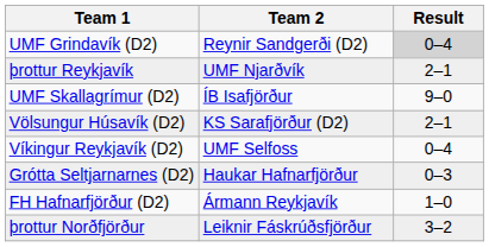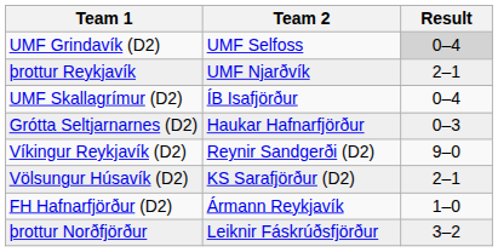 <table class="wikitable">
 <tr>
 <th width="180">Team 1</th>
 <th width="180">Team 2</th>
 <th width="80">Result</th>
 </tr>
 <tr>
 <td><a href='#'>UMF Grindavík</a> (D2)</td>
-<td><a href='#'>Reynir Sandgerði</a> (D2)</td>
+<td><a href='#'>UMF Selfoss</a></td>
 <td align="center" style="background: lightgrey;">0–4</td>
 </tr>
 <tr style="background:#EFEFEF">
 <td><a href='#'>þrottur Reykjavík</a></td>
 <td><a href='#'>UMF Njarðvík</a></td>
 <td align="center">2–1</td>
 </tr>
 <tr>
 <td><a href='#'>UMF Skallagrímur</a> (D2)</td>
 <td><a href='#'>ÍB Isafjörður</a></td>
+<td align="center">0–4</td>
+</tr>
+<tr style="background:#EFEFEF">
+<td><a href='#'>Grótta Seltjarnarnes</a> (D2)</td>
+<td><a href='#'>Haukar Hafnarfjörður</a></td>
+<td align="center">0–3</td>
+</tr>
+<tr>
+<td><a href='#'>Víkingur Reykjavík</a> (D2)</td>
+<td><a href='#'>Reynir Sandgerði</a> (D2)</td>
 <td align="center">9–0</td>
 </tr>
 <tr style="background:#EFEFEF">
 <td><a href='#'>Völsungur Húsavík</a> (D2)</td>
 <td><a href='#'>KS Sarafjörður</a> (D2)</td>
 <td align="center">2–1</td>
-</tr>
-<tr>
-<td><a href='#'>Víkingur Reykjavík</a> (D2)</td>
-<td><a href='#'>UMF Selfoss</a></td>
-<td align="center">0–4</td>
-</tr>
-<tr style="background:#EFEFEF">
-<td><a href='#'>Grótta Seltjarnarnes</a> (D2)</td>
-<td><a href='#'>Haukar Hafnarfjörður</a></td>
-<td align="center">0–3</td>
 </tr>
 <tr>
 <td><a href='#'>FH Hafnarfjörður</a> (D2)</td>
 <td><a href='#'>Ármann Reykjavík</a></td>
 <td align="center">1–0</td>
 </tr>
 <tr style="background:#EFEFEF">
 <td><a href='#'>þrottur Norðfjörður</a></td>
 <td><a href='#'>Leiknir Fáskrúðsfjörður</a></td>
 <td align="center">3–2</td>
 </tr>
 </table>
